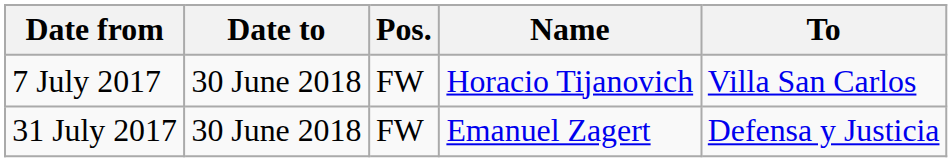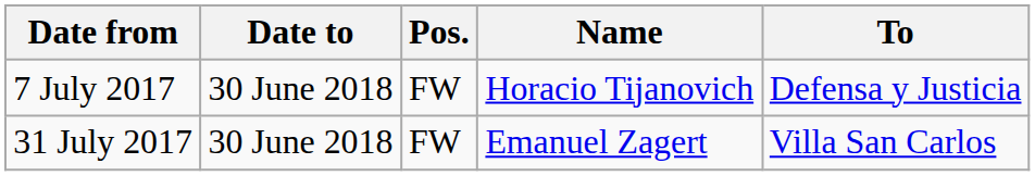 <table class="wikitable">
 <tr>
 <th>Date from</th>
 <th>Date to</th>
 <th>Pos.</th>
 <th>Name</th>
 <th>To</th>
 </tr>
 <tr>
 <td>7 July 2017</td>
 <td>30 June 2018</td>
 <td>FW</td>
 <td> <a href='#'>Horacio Tijanovich</a></td>
-<td> <a href='#'>Villa San Carlos</a></td>
+<td> <a href='#'>Defensa y Justicia</a></td>
 </tr>
 <tr>
 <td>31 July 2017</td>
 <td>30 June 2018</td>
 <td>FW</td>
 <td> <a href='#'>Emanuel Zagert</a></td>
-<td> <a href='#'>Defensa y Justicia</a></td>
+<td> <a href='#'>Villa San Carlos</a></td>
 </tr>
 </table>
